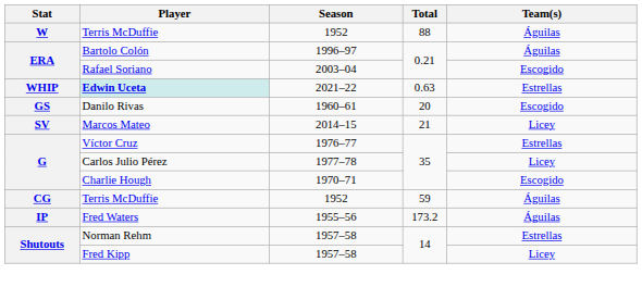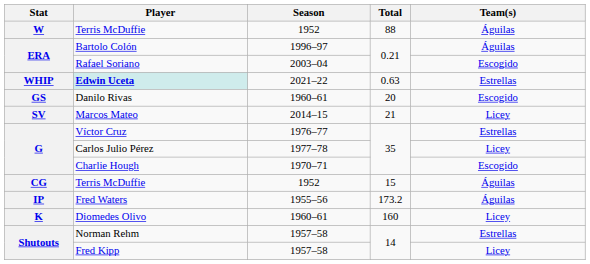 <table class="wikitable" style="text-align:center;">
 <tr>
 <th scope="col" width="2%">Stat</th>
 <th scope="col" width="10%">Player</th>
 <th scope="col" width="7%">Season</th>
 <th scope="col" width="1%">Total</th>
 <th scope="col" width="10%">Team(s)</th>
 </tr>
 <tr>
 <th scope="row" style="text-align:center;"><a href='#'>W</a></th>
 <td style="text-align:left;"> <a href='#'>Terris McDuffie</a></td>
 <td>1952</td>
 <td>88</td>
 <td><a href='#'>Águilas</a></td>
 </tr>
 <tr>
 <th scope="row" style="text-align:center;" rowspan="2"><a href='#'>ERA</a></th>
 <td style="text-align:left;"> <a href='#'>Bartolo Colón</a></td>
 <td>1996–97</td>
 <td rowspan="2">0.21</td>
 <td><a href='#'>Águilas</a></td>
 </tr>
 <tr>
 <td style="text-align:left;"> <a href='#'>Rafael Soriano</a></td>
 <td>2003–04</td>
 <td><a href='#'>Escogido</a></td>
 </tr>
 <tr>
 <th scope="row" style="text-align:center;"><a href='#'>WHIP</a></th>
 <td style="text-align:left; background:#cfecec;"> <strong><a href='#'>Edwin Uceta</a></strong></td>
 <td>2021–22</td>
 <td>0.63</td>
 <td><a href='#'>Estrellas</a></td>
 </tr>
 <tr>
 <th scope="row" style="text-align:center;"><a href='#'>GS</a></th>
 <td style="text-align:left;"> Danilo Rivas</td>
 <td>1960–61</td>
 <td>20</td>
 <td><a href='#'>Escogido</a></td>
 </tr>
 <tr>
 <th scope="row" style="text-align:center;"><a href='#'>SV</a></th>
 <td style="text-align:left;"> <a href='#'>Marcos Mateo</a></td>
 <td>2014–15</td>
 <td>21</td>
 <td><a href='#'>Licey</a></td>
 </tr>
 <tr>
 <th scope="row" style="text-align:center;" rowspan="3"><a href='#'>G</a></th>
 <td style="text-align:left;"> <a href='#'>Víctor Cruz</a></td>
 <td>1976–77</td>
 <td rowspan="3">35</td>
 <td><a href='#'>Estrellas</a></td>
 </tr>
 <tr>
 <td style="text-align:left;"> Carlos Julio Pérez</td>
 <td>1977–78</td>
 <td><a href='#'>Licey</a></td>
 </tr>
 <tr>
 <td style="text-align:left;"> <a href='#'>Charlie Hough</a></td>
 <td>1970–71</td>
 <td><a href='#'>Escogido</a></td>
 </tr>
 <tr>
 <th scope="row" style="text-align:center;"><a href='#'>CG</a></th>
 <td style="text-align:left;"> <a href='#'>Terris McDuffie</a></td>
 <td>1952</td>
-<td>59</td>
+<td>15</td>
 <td><a href='#'>Águilas</a></td>
 </tr>
 <tr>
 <th scope="row" style="text-align:center;"><a href='#'>IP</a></th>
 <td style="text-align:left;"> <a href='#'>Fred Waters</a></td>
 <td>1955–56</td>
 <td>173.2</td>
 <td><a href='#'>Águilas</a></td>
+</tr>
+<tr>
+<th scope="row" style="text-align:center;"><a href='#'>K</a></th>
+<td style="text-align:left;"> <a href='#'>Diomedes Olivo</a></td>
+<td>1960–61</td>
+<td>160</td>
+<td><a href='#'>Licey</a></td>
 </tr>
 <tr>
 <th scope="row" style="text-align:center;" rowspan="2"><a href='#'>Shutouts</a></th>
 <td style="text-align:left;"> Norman Rehm</td>
 <td>1957–58</td>
 <td rowspan="2">14</td>
 <td><a href='#'>Estrellas</a></td>
 </tr>
 <tr>
 <td style="text-align:left;"> <a href='#'>Fred Kipp</a></td>
 <td>1957–58</td>
 <td><a href='#'>Licey</a></td>
 </tr>
 </table>
